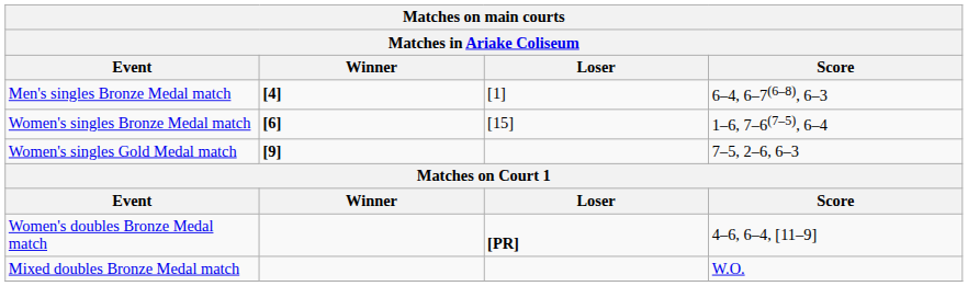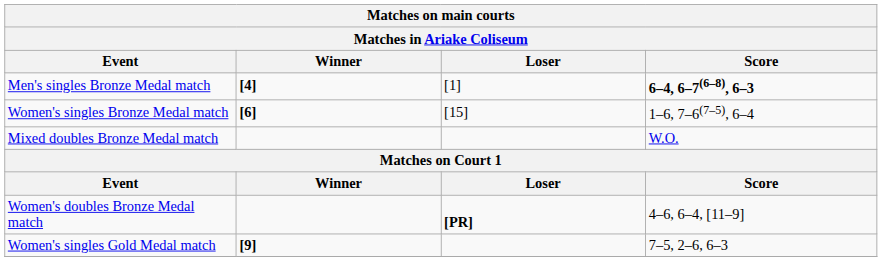 <table class="wikitable collapsible uncollapsed" style="margin:auto;">
 <tr>
 <th colspan="4" style="white-space:nowrap;">Matches on main courts</th>
 </tr>
 <tr>
 <th colspan="4">Matches in <a href='#'>Ariake Coliseum</a></th>
 </tr>
 <tr>
 <th width="250">Event</th>
 <th width="220">Winner</th>
 <th width="220">Loser</th>
 <th width="250">Score</th>
 </tr>
 <tr>
 <td><a href='#'>Men's singles Bronze Medal match</a></td>
 <td><strong> [4]</strong></td>
 <td> [1]</td>
-<td>6–4, 6–7<sup>(6–8)</sup>, 6–3</td>
+<td><strong>6–4, 6–7<sup>(6–8)</sup>, 6–3</strong></td>
 </tr>
 <tr>
 <td><a href='#'>Women's singles Bronze Medal match</a></td>
 <td><strong> [6]</strong></td>
 <td> [15]</td>
 <td>1–6, 7–6<sup>(7–5)</sup>, 6–4</td>
 </tr>
 <tr>
-<td><a href='#'>Women's singles Gold Medal match</a></td>
-<td><strong> [9]</strong></td>
-<td></td>
-<td>7–5, 2–6, 6–3</td>
+<td><a href='#'>Mixed doubles Bronze Medal match</a></td>
+<td><strong><br></strong></td>
+<td><br></td>
+<td><a href='#'>W.O.</a></td>
 </tr>
 <tr>
 <th colspan="4">Matches on Court 1</th>
 </tr>
 <tr>
 <th width="220">Event</th>
 <th width="220">Winner</th>
 <th width="220">Loser</th>
 <th width="250">Score</th>
 </tr>
 <tr>
 <td><a href='#'>Women's doubles Bronze Medal match</a></td>
 <td><strong></strong><br><strong></strong></td>
 <td><strong><br> [PR]</strong></td>
 <td>4–6, 6–4, [11–9]</td>
 </tr>
 <tr>
-<td><a href='#'>Mixed doubles Bronze Medal match</a></td>
-<td><strong><br></strong></td>
-<td><br></td>
-<td><a href='#'>W.O.</a></td>
+<td><a href='#'>Women's singles Gold Medal match</a></td>
+<td><strong> [9]</strong></td>
+<td></td>
+<td>7–5, 2–6, 6–3</td>
 </tr>
 <tr>
 </tr>
 </table>
